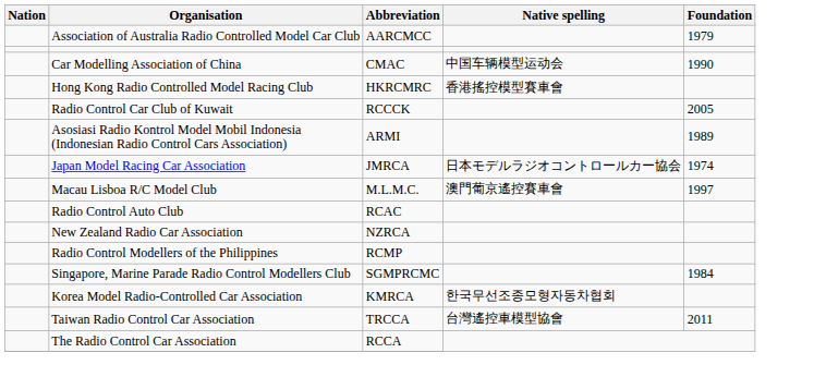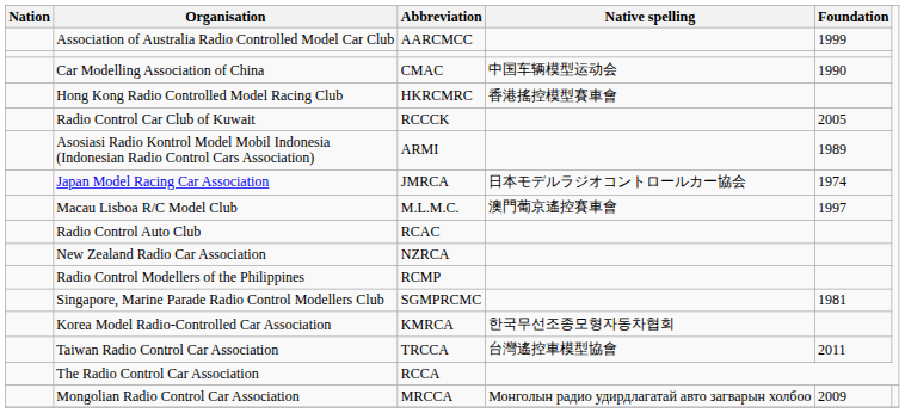 <table class="wikitable">
 <tr>
 <th>Nation</th>
 <th>Organisation</th>
 <th>Abbreviation</th>
 <th>Native spelling</th>
 <th>Foundation</th>
 </tr>
 <tr>
 <td></td>
 <td>Association of Australia Radio Controlled Model Car Club</td>
 <td>AARCMCC</td>
 <td></td>
-<td>1979</td>
+<td>1999</td>
 </tr>
 <tr>
 <td></td>
 <td></td>
 <td></td>
 <td></td>
 <td></td>
 </tr>
 <tr>
 <td></td>
 <td>Car Modelling Association of China</td>
 <td>CMAC</td>
 <td>中国车辆模型运动会</td>
 <td>1990</td>
 </tr>
 <tr>
 <td></td>
 <td>Hong Kong Radio Controlled Model Racing Club</td>
 <td>HKRCMRC</td>
 <td>香港搖控模型賽車會</td>
 <td></td>
 </tr>
 <tr>
 <td></td>
 <td>Radio Control Car Club of Kuwait</td>
 <td>RCCCK</td>
 <td></td>
 <td>2005</td>
 </tr>
 <tr>
 <td></td>
 <td>Asosiasi Radio Kontrol Model Mobil Indonesia<br>(Indonesian Radio Control Cars Association)</td>
 <td>ARMI</td>
 <td></td>
 <td>1989</td>
 </tr>
 <tr>
 <td></td>
 <td><a href='#'>Japan Model Racing Car Association</a></td>
 <td>JMRCA</td>
 <td>日本モデルラジオコントロールカー協会</td>
 <td>1974</td>
 </tr>
 <tr>
 <td></td>
 <td>Macau Lisboa R/C Model Club</td>
 <td>M.L.M.C.</td>
 <td>澳門葡京遙控賽車會</td>
 <td>1997</td>
 </tr>
 <tr>
 <td></td>
 <td>Radio Control Auto Club</td>
 <td>RCAC</td>
 <td></td>
 <td></td>
 </tr>
 <tr>
 <td></td>
 <td>New Zealand Radio Car Association</td>
 <td>NZRCA</td>
 <td></td>
 <td></td>
 </tr>
 <tr>
 <td></td>
 <td>Radio Control Modellers of the Philippines</td>
 <td>RCMP</td>
 <td></td>
 <td></td>
 </tr>
 <tr>
 <td></td>
 <td>Singapore, Marine Parade Radio Control Modellers Club</td>
 <td>SGMPRCMC</td>
 <td></td>
-<td>1984</td>
+<td>1981</td>
 </tr>
 <tr>
 <td></td>
 <td>Korea Model Radio-Controlled Car Association</td>
 <td>KMRCA</td>
 <td>한국무선조종모형자동차협회</td>
 <td></td>
 </tr>
 <tr>
 <td></td>
 <td>Taiwan Radio Control Car Association</td>
 <td>TRCCA</td>
 <td>台灣遙控車模型協會</td>
 <td>2011</td>
 </tr>
 <tr>
 <td></td>
 <td>The Radio Control Car Association</td>
 <td>RCCA</td>
 </tr>
 <tr>
+<td></td>
+<td>Mongolian Radio Control Car Association</td>
+<td>MRCCA</td>
+<td>Монголын радио удирдлагатай авто загварын холбоо</td>
+<td>2009</td>
+<td></td>
+</tr>
+<tr>
 </tr>
 </table>
